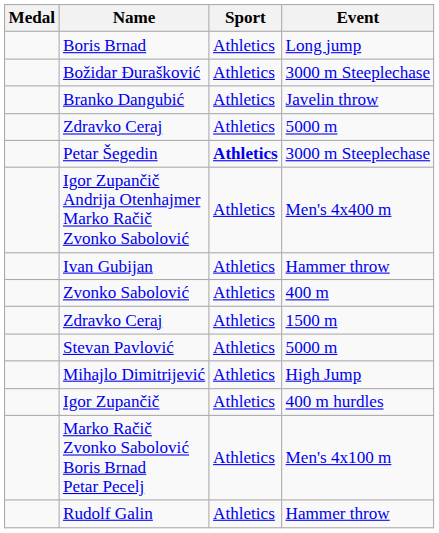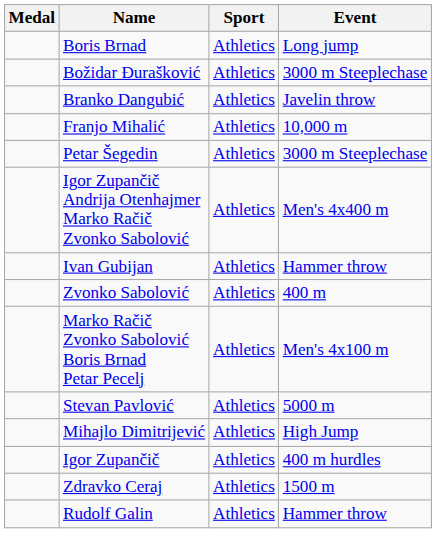 <table class="wikitable sortable">
 <tr>
 <th>Medal</th>
 <th>Name</th>
 <th>Sport</th>
 <th>Event</th>
 </tr>
 <tr>
 <td></td>
 <td><a href='#'>Boris Brnad</a></td>
 <td> <a href='#'>Athletics</a></td>
 <td><a href='#'>Long jump</a></td>
 </tr>
 <tr>
 <td></td>
 <td><a href='#'>Božidar Đurašković</a></td>
 <td> <a href='#'>Athletics</a></td>
 <td><a href='#'>3000 m Steeplechase</a></td>
 </tr>
 <tr>
 <td></td>
 <td><a href='#'>Branko Dangubić</a></td>
 <td> <a href='#'>Athletics</a></td>
 <td><a href='#'>Javelin throw</a></td>
 </tr>
 <tr>
 <td></td>
-<td><a href='#'>Zdravko Ceraj</a></td>
+<td><a href='#'>Franjo Mihalić</a></td>
 <td> <a href='#'>Athletics</a></td>
-<td><a href='#'>5000 m</a></td>
+<td><a href='#'>10,000 m</a></td>
 </tr>
 <tr>
 <td></td>
 <td><a href='#'>Petar Šegedin</a></td>
-<td><strong> <a href='#'>Athletics</a></strong></td>
+<td> <a href='#'>Athletics</a></td>
 <td><a href='#'>3000 m Steeplechase</a></td>
 </tr>
 <tr>
 <td></td>
 <td><a href='#'>Igor Zupančič</a><br><a href='#'>Andrija Otenhajmer</a><br><a href='#'>Marko Račič</a><br><a href='#'>Zvonko Sabolović</a></td>
 <td> <a href='#'>Athletics</a></td>
 <td><a href='#'>Men's 4x400 m</a></td>
 </tr>
 <tr>
 <td></td>
 <td><a href='#'>Ivan Gubijan</a></td>
 <td> <a href='#'>Athletics</a></td>
 <td><a href='#'>Hammer throw</a></td>
 </tr>
 <tr>
 <td></td>
 <td><a href='#'>Zvonko Sabolović</a></td>
 <td> <a href='#'>Athletics</a></td>
 <td><a href='#'>400 m</a></td>
 </tr>
 <tr>
 <td></td>
-<td><a href='#'>Zdravko Ceraj</a></td>
+<td><a href='#'>Marko Račič</a><br><a href='#'>Zvonko Sabolović</a><br><a href='#'>Boris Brnad</a><br><a href='#'>Petar Pecelj</a></td>
 <td> <a href='#'>Athletics</a></td>
-<td><a href='#'>1500 m</a></td>
+<td><a href='#'>Men's 4x100 m</a></td>
 </tr>
 <tr>
 <td></td>
 <td><a href='#'>Stevan Pavlović</a></td>
 <td> <a href='#'>Athletics</a></td>
 <td><a href='#'>5000 m</a></td>
 </tr>
 <tr>
 <td></td>
 <td><a href='#'>Mihajlo Dimitrijević</a></td>
 <td> <a href='#'>Athletics</a></td>
 <td><a href='#'>High Jump</a></td>
 </tr>
 <tr>
 <td></td>
 <td><a href='#'>Igor Zupančič</a></td>
 <td> <a href='#'>Athletics</a></td>
 <td><a href='#'>400 m hurdles</a></td>
 </tr>
 <tr>
 <td></td>
-<td><a href='#'>Marko Račič</a><br><a href='#'>Zvonko Sabolović</a><br><a href='#'>Boris Brnad</a><br><a href='#'>Petar Pecelj</a></td>
+<td><a href='#'>Zdravko Ceraj</a></td>
 <td> <a href='#'>Athletics</a></td>
-<td><a href='#'>Men's 4x100 m</a></td>
+<td><a href='#'>1500 m</a></td>
 </tr>
 <tr>
 <td></td>
 <td><a href='#'>Rudolf Galin</a></td>
 <td> <a href='#'>Athletics</a></td>
 <td><a href='#'>Hammer throw</a></td>
 </tr>
 </table>
